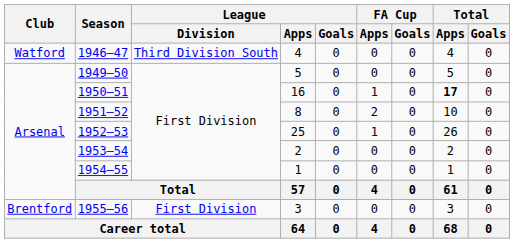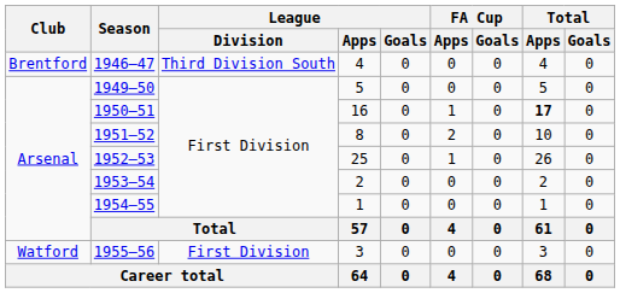 <table class="wikitable" style="text-align: center;">
 <tr>
 <th rowspan="2">Club</th>
 <th rowspan="2">Season</th>
 <th colspan="3">League</th>
 <th colspan="2">FA Cup</th>
 <th colspan="2">Total</th>
 </tr>
 <tr>
 <th>Division</th>
 <th>Apps</th>
 <th>Goals</th>
 <th>Apps</th>
 <th>Goals</th>
 <th>Apps</th>
 <th>Goals</th>
 </tr>
 <tr>
-<td><a href='#'>Watford</a></td>
+<td><a href='#'>Brentford</a></td>
 <td><a href='#'>1946–47</a></td>
 <td><a href='#'>Third Division South</a></td>
 <td>4</td>
 <td>0</td>
 <td>0</td>
 <td>0</td>
 <td>4</td>
 <td>0</td>
 </tr>
 <tr>
 <td rowspan="7"><a href='#'>Arsenal</a></td>
 <td><a href='#'>1949–50</a></td>
 <td rowspan="6">First Division</td>
 <td>5</td>
 <td>0</td>
 <td>0</td>
 <td>0</td>
 <td>5</td>
 <td>0</td>
 </tr>
 <tr>
 <td><a href='#'>1950–51</a></td>
 <td>16</td>
 <td>0</td>
 <td>1</td>
 <td>0</td>
 <td><strong>17</strong></td>
 <td>0</td>
 </tr>
 <tr>
 <td><a href='#'>1951–52</a></td>
 <td>8</td>
 <td>0</td>
 <td>2</td>
 <td>0</td>
 <td>10</td>
 <td>0</td>
 </tr>
 <tr>
 <td><a href='#'>1952–53</a></td>
 <td>25</td>
 <td>0</td>
 <td>1</td>
 <td>0</td>
 <td>26</td>
 <td>0</td>
 </tr>
 <tr>
 <td><a href='#'>1953–54</a></td>
 <td>2</td>
 <td>0</td>
 <td>0</td>
 <td>0</td>
 <td>2</td>
 <td>0</td>
 </tr>
 <tr>
 <td><a href='#'>1954–55</a></td>
 <td>1</td>
 <td>0</td>
 <td>0</td>
 <td>0</td>
 <td>1</td>
 <td>0</td>
 </tr>
 <tr>
 <th colspan="2">Total</th>
 <th>57</th>
 <th>0</th>
 <th>4</th>
 <th>0</th>
 <th>61</th>
 <th>0</th>
 </tr>
 <tr>
-<td><a href='#'>Brentford</a></td>
+<td><a href='#'>Watford</a></td>
 <td><a href='#'>1955–56</a></td>
 <td><a href='#'>First Division</a></td>
 <td>3</td>
 <td>0</td>
 <td>0</td>
 <td>0</td>
 <td>3</td>
 <td>0</td>
 </tr>
 <tr>
 <th colspan="3">Career total</th>
 <th>64</th>
 <th>0</th>
 <th>4</th>
 <th>0</th>
 <th>68</th>
 <th>0</th>
 </tr>
 </table>
